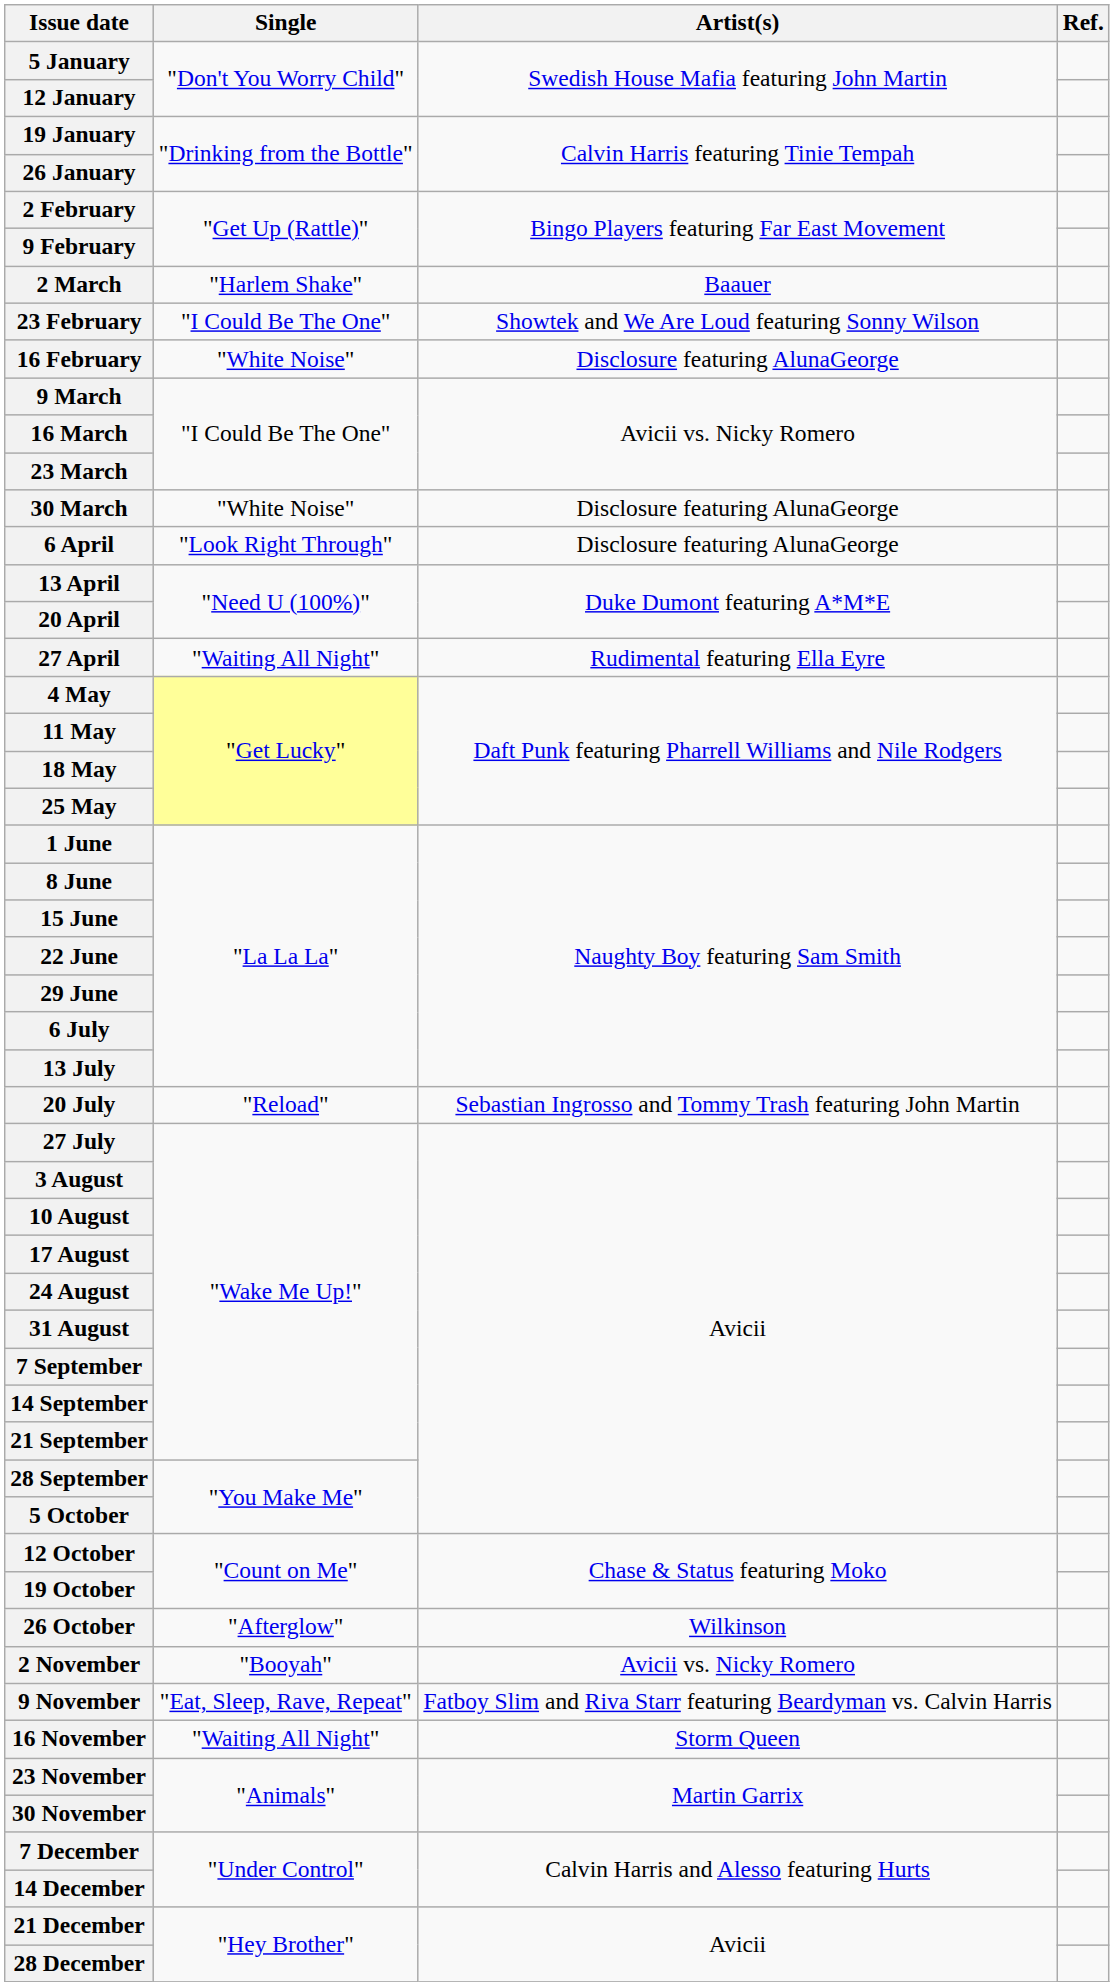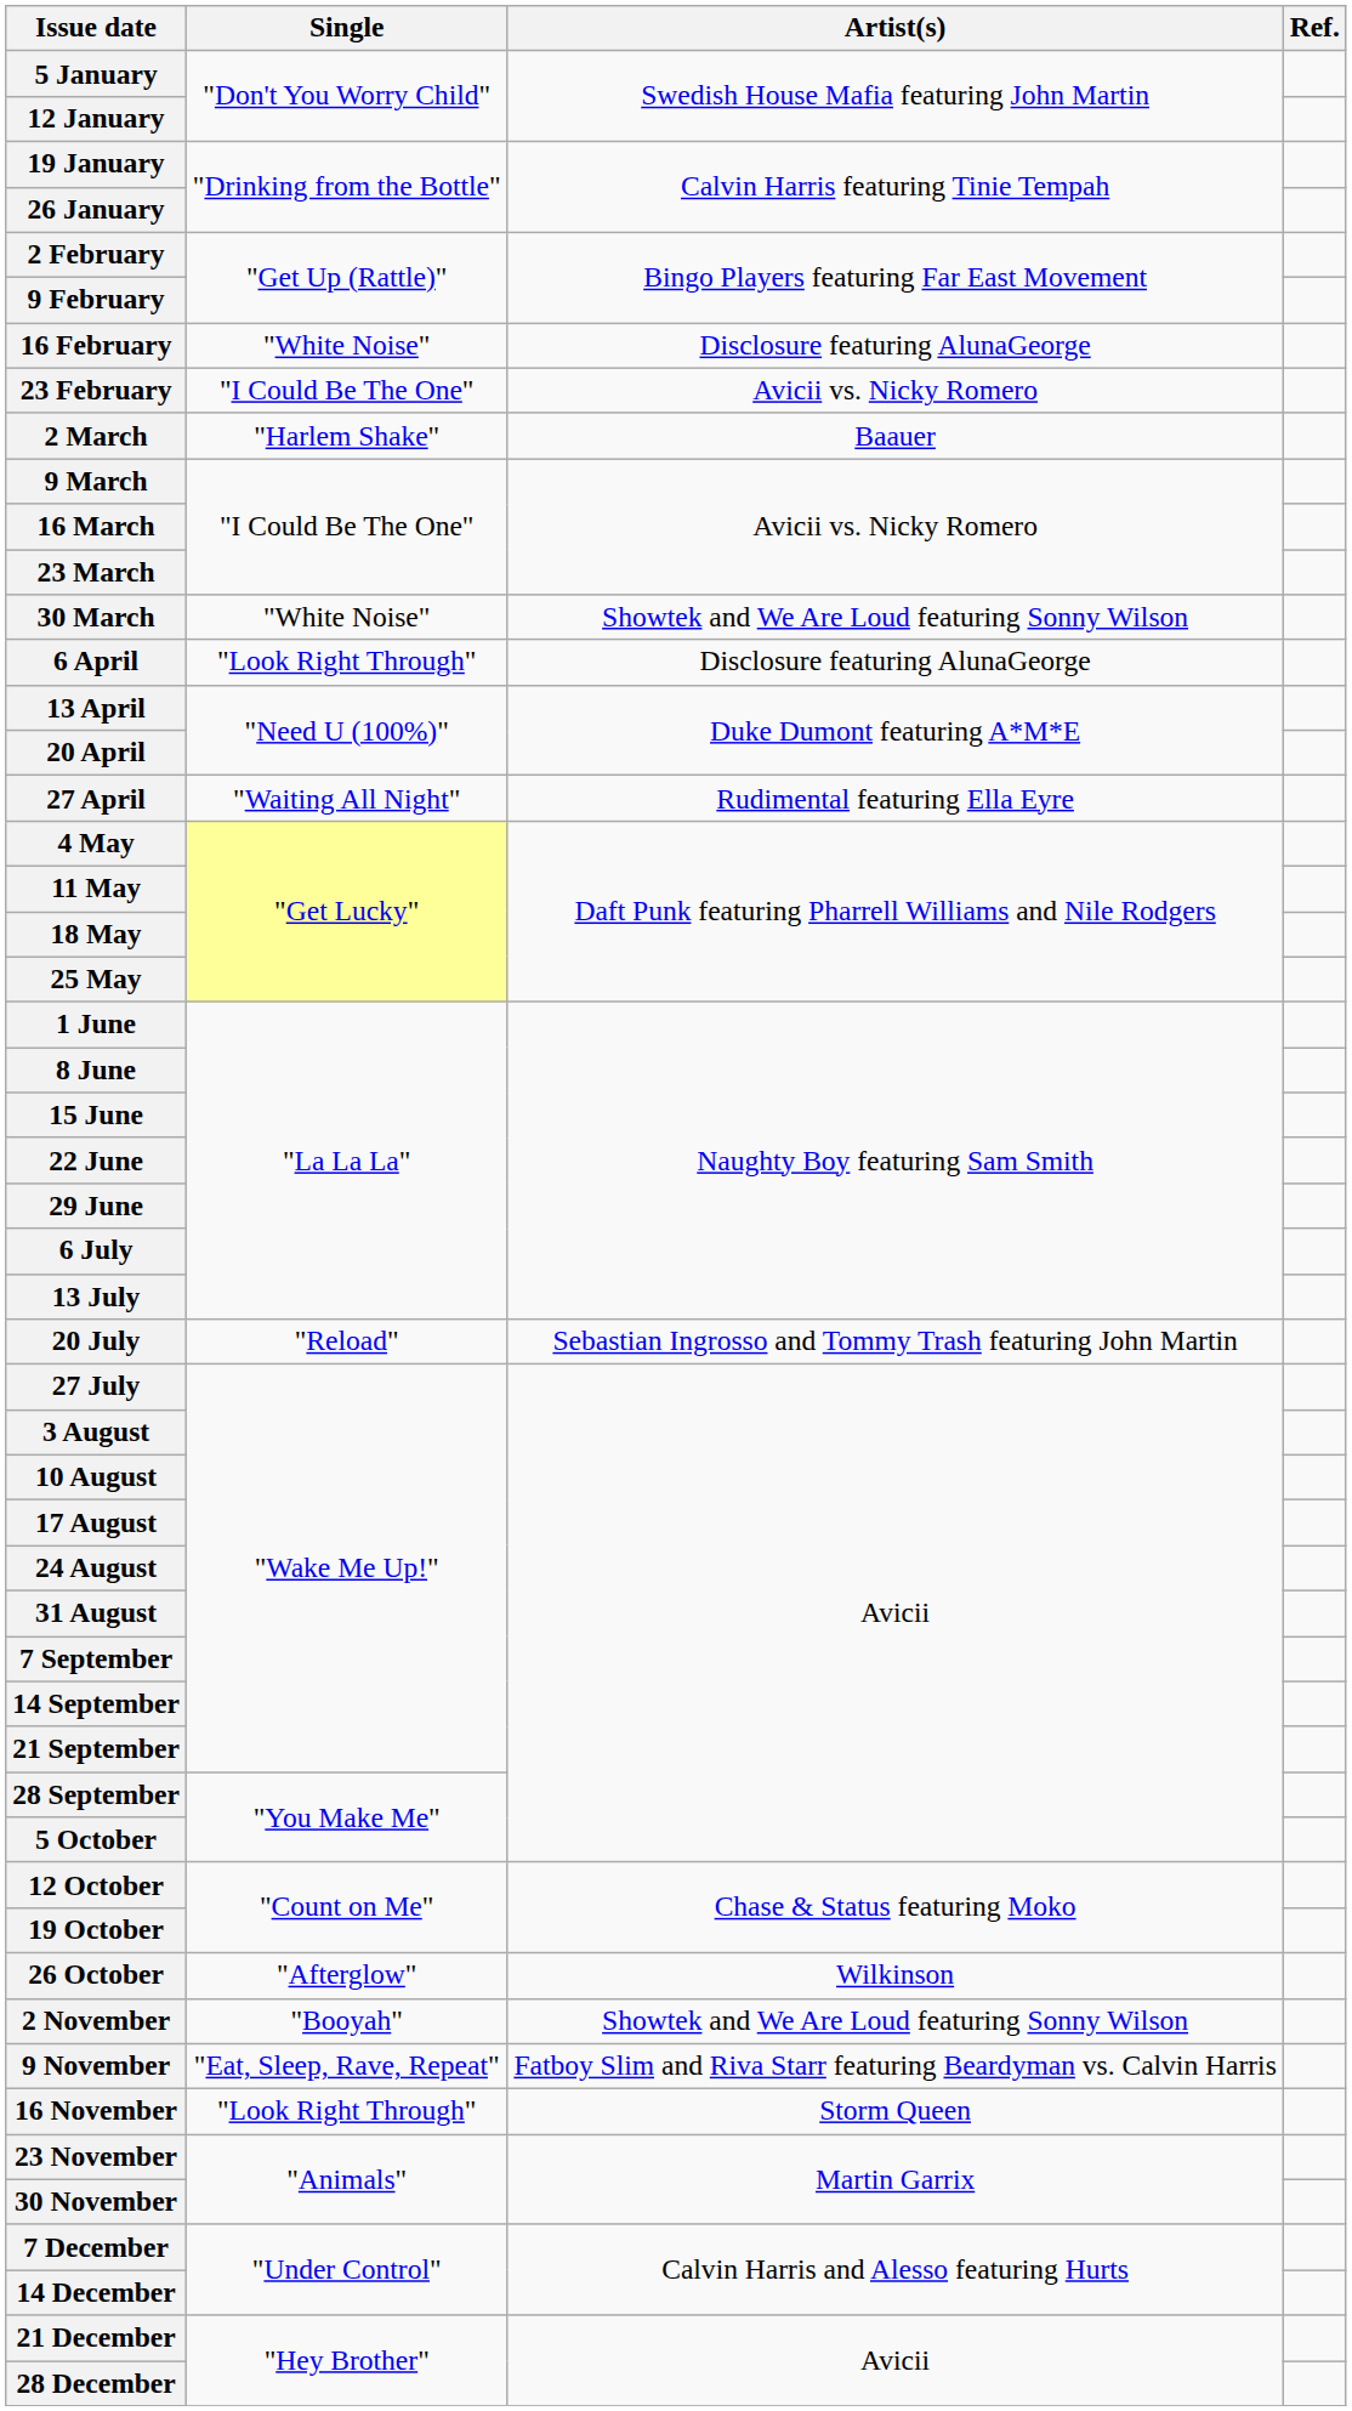 <table class="wikitable plainrowheaders">
 <tr>
 <th scope=col>Issue date</th>
 <th scope=col>Single</th>
 <th scope=col>Artist(s)</th>
 <th scope=col>Ref.</th>
 </tr>
 <tr>
 <th scope=row>5 January</th>
 <td align=center rowspan=2>"<a href='#'>Don't You Worry Child</a>"</td>
 <td align=center rowspan=2><a href='#'>Swedish House Mafia</a> featuring <a href='#'>John Martin</a></td>
 <td align=center></td>
 </tr>
 <tr>
 <th scope=row>12 January</th>
 <td align=center></td>
 </tr>
 <tr>
 <th scope=row>19 January</th>
 <td align=center rowspan=2>"<a href='#'>Drinking from the Bottle</a>"</td>
 <td align=center rowspan=2><a href='#'>Calvin Harris</a> featuring <a href='#'>Tinie Tempah</a></td>
 <td align=center></td>
 </tr>
 <tr>
 <th scope=row>26 January</th>
 <td align=center></td>
 </tr>
 <tr>
 <th scope=row>2 February </th>
 <td align=center rowspan=2>"<a href='#'>Get Up (Rattle)</a>"</td>
 <td align=center rowspan=2><a href='#'>Bingo Players</a> featuring <a href='#'>Far East Movement</a></td>
 <td align=center></td>
 </tr>
 <tr>
 <th scope=row>9 February </th>
 <td align=center></td>
 </tr>
 <tr>
-<th scope=row>2 March</th>
-<td align=center>"<a href='#'>Harlem Shake</a>"</td>
-<td align=center><a href='#'>Baauer</a></td>
+<th scope=row>16 February</th>
+<td align=center>"<a href='#'>White Noise</a>"</td>
+<td align=center><a href='#'>Disclosure</a> featuring <a href='#'>AlunaGeorge</a></td>
 <td align=center></td>
 </tr>
 <tr>
 <th scope=row>23 February </th>
 <td align=center>"<a href='#'>I Could Be The One</a>"</td>
-<td align=center><a href='#'>Showtek</a> and <a href='#'>We Are Loud</a> featuring <a href='#'>Sonny Wilson</a></td>
+<td align=center><a href='#'>Avicii</a> vs. <a href='#'>Nicky Romero</a></td>
 <td align=center></td>
 </tr>
 <tr>
-<th scope=row>16 February</th>
-<td align=center>"<a href='#'>White Noise</a>"</td>
-<td align=center><a href='#'>Disclosure</a> featuring <a href='#'>AlunaGeorge</a></td>
+<th scope=row>2 March</th>
+<td align=center>"<a href='#'>Harlem Shake</a>"</td>
+<td align=center><a href='#'>Baauer</a></td>
 <td align=center></td>
 </tr>
 <tr>
 <th scope=row>9 March</th>
 <td align=center rowspan=3>"I Could Be The One"</td>
 <td align=center rowspan=3>Avicii vs. Nicky Romero</td>
 <td align=center></td>
 </tr>
 <tr>
 <th scope=row>16 March</th>
 <td align=center></td>
 </tr>
 <tr>
 <th scope=row>23 March</th>
 <td align=center></td>
 </tr>
 <tr>
 <th scope=row>30 March</th>
 <td align=center>"White Noise"</td>
-<td align=center>Disclosure featuring AlunaGeorge</td>
+<td align=center><a href='#'>Showtek</a> and <a href='#'>We Are Loud</a> featuring <a href='#'>Sonny Wilson</a></td>
 <td align=center></td>
 </tr>
 <tr>
 <th scope=row>6 April</th>
 <td align=center>"<a href='#'>Look Right Through</a>"</td>
 <td align=center>Disclosure featuring AlunaGeorge</td>
 <td align=center></td>
 </tr>
 <tr>
 <th scope=row>13 April </th>
 <td align=center rowspan=2>"<a href='#'>Need U (100%)</a>"</td>
 <td align=center rowspan=2><a href='#'>Duke Dumont</a> featuring <a href='#'>A*M*E</a></td>
 <td align=center></td>
 </tr>
 <tr>
 <th scope=row>20 April </th>
 <td align=center></td>
 </tr>
 <tr>
 <th scope=row>27 April </th>
 <td align=center>"<a href='#'>Waiting All Night</a>"</td>
 <td align=center><a href='#'>Rudimental</a> featuring <a href='#'>Ella Eyre</a></td>
 <td align=center></td>
 </tr>
 <tr>
 <th scope=row>4 May </th>
 <td align=center rowspan=4 bgcolor=#FFFF99>"<a href='#'>Get Lucky</a>" </td>
 <td align=center rowspan=4><a href='#'>Daft Punk</a> featuring <a href='#'>Pharrell Williams</a> and <a href='#'>Nile Rodgers</a></td>
 <td align=center></td>
 </tr>
 <tr>
 <th scope=row>11 May </th>
 <td align=center></td>
 </tr>
 <tr>
 <th scope=row>18 May </th>
 <td align=center></td>
 </tr>
 <tr>
 <th scope=row>25 May </th>
 <td align=center></td>
 </tr>
 <tr>
 <th scope=row>1 June </th>
 <td align=center rowspan=7>"<a href='#'>La La La</a>"</td>
 <td align=center rowspan=7><a href='#'>Naughty Boy</a> featuring <a href='#'>Sam Smith</a></td>
 <td align=center></td>
 </tr>
 <tr>
 <th scope=row>8 June</th>
 <td align=center></td>
 </tr>
 <tr>
 <th scope=row>15 June</th>
 <td align=center></td>
 </tr>
 <tr>
 <th scope=row>22 June</th>
 <td align=center></td>
 </tr>
 <tr>
 <th scope=row>29 June</th>
 <td align=center></td>
 </tr>
 <tr>
 <th scope=row>6 July</th>
 <td align=center></td>
 </tr>
 <tr>
 <th scope=row>13 July</th>
 <td align=center></td>
 </tr>
 <tr>
 <th scope=row>20 July</th>
 <td align=center>"<a href='#'>Reload</a>"</td>
 <td align=center><a href='#'>Sebastian Ingrosso</a> and <a href='#'>Tommy Trash</a> featuring John Martin</td>
 <td align=center></td>
 </tr>
 <tr>
 <th scope=row>27 July </th>
 <td align=center rowspan=9>"<a href='#'>Wake Me Up!</a>"</td>
 <td align=center rowspan=11>Avicii</td>
 <td align=center></td>
 </tr>
 <tr>
 <th scope=row>3 August </th>
 <td align=center></td>
 </tr>
 <tr>
 <th scope=row>10 August </th>
 <td align=center></td>
 </tr>
 <tr>
 <th scope=row>17 August</th>
 <td align=center></td>
 </tr>
 <tr>
 <th scope=row>24 August</th>
 <td align=center></td>
 </tr>
 <tr>
 <th scope=row>31 August</th>
 <td align=center></td>
 </tr>
 <tr>
 <th scope=row>7 September</th>
 <td align=center></td>
 </tr>
 <tr>
 <th scope=row>14 September</th>
 <td align=center></td>
 </tr>
 <tr>
 <th scope=row>21 September</th>
 <td align=center></td>
 </tr>
 <tr>
 <th scope=row>28 September</th>
 <td align=center rowspan=2>"<a href='#'>You Make Me</a>"</td>
 <td align=center></td>
 </tr>
 <tr>
 <th scope=row>5 October</th>
 <td align=center></td>
 </tr>
 <tr>
 <th scope=row>12 October</th>
 <td align=center rowspan=2>"<a href='#'>Count on Me</a>"</td>
 <td align=center rowspan=2><a href='#'>Chase & Status</a> featuring <a href='#'>Moko</a></td>
 <td align=center></td>
 </tr>
 <tr>
 <th scope=row>19 October</th>
 <td align=center></td>
 </tr>
 <tr>
 <th scope=row>26 October</th>
 <td align=center>"<a href='#'>Afterglow</a>"</td>
 <td align=center><a href='#'>Wilkinson</a></td>
 <td align=center></td>
 </tr>
 <tr>
 <th scope=row>2 November</th>
 <td align=center>"<a href='#'>Booyah</a>"</td>
-<td align=center><a href='#'>Avicii</a> vs. <a href='#'>Nicky Romero</a></td>
+<td align=center><a href='#'>Showtek</a> and <a href='#'>We Are Loud</a> featuring <a href='#'>Sonny Wilson</a></td>
 <td align=center></td>
 </tr>
 <tr>
 <th scope=row>9 November</th>
 <td align=center>"<a href='#'>Eat, Sleep, Rave, Repeat</a>"</td>
 <td align=center><a href='#'>Fatboy Slim</a> and <a href='#'>Riva Starr</a> featuring <a href='#'>Beardyman</a> vs. Calvin Harris</td>
 <td align=center></td>
 </tr>
 <tr>
 <th scope=row>16 November </th>
-<td align=center>"<a href='#'>Waiting All Night</a>"</td>
+<td align=center>"<a href='#'>Look Right Through</a>"</td>
 <td align=center><a href='#'>Storm Queen</a></td>
 <td align=center></td>
 </tr>
 <tr>
 <th scope=row>23 November </th>
 <td align=center rowspan=2>"<a href='#'>Animals</a>"</td>
 <td align=center rowspan=2><a href='#'>Martin Garrix</a></td>
 <td align=center></td>
 </tr>
 <tr>
 <th scope=row>30 November</th>
 <td align=center></td>
 </tr>
 <tr>
 <th scope=row>7 December </th>
 <td align=center rowspan=2>"<a href='#'>Under Control</a>"</td>
 <td align=center rowspan=2>Calvin Harris and <a href='#'>Alesso</a> featuring <a href='#'>Hurts</a></td>
 <td align=center></td>
 </tr>
 <tr>
 <th scope=row>14 December</th>
 <td align=center></td>
 </tr>
 <tr>
 <th scope=row>21 December</th>
 <td align=center rowspan=3>"<a href='#'>Hey Brother</a>"</td>
 <td align=center rowspan=3>Avicii</td>
 <td align=center></td>
 </tr>
 <tr>
 <th scope=row>28 December</th>
 <td align=center></td>
 </tr>
 <tr>
 </tr>
 </table>
